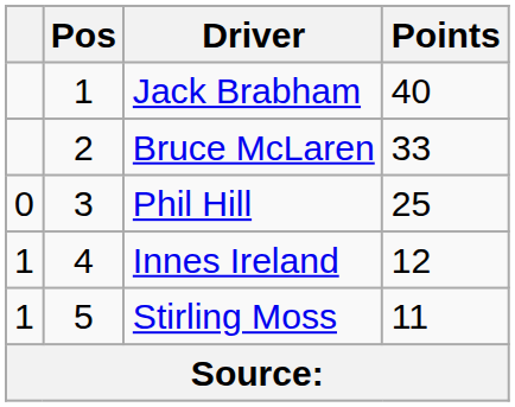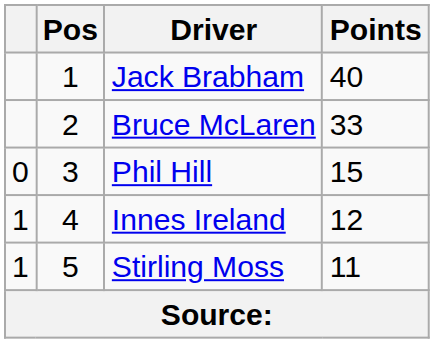 <table class="wikitable" style="font-size: 95%;">
 <tr>
 <th></th>
 <th>Pos</th>
 <th>Driver</th>
 <th>Points</th>
 </tr>
 <tr>
 <td align="left"></td>
 <td align="center">1</td>
 <td> <a href='#'>Jack Brabham</a></td>
 <td align=left>40</td>
 </tr>
 <tr>
 <td align="left"></td>
 <td align="center">2</td>
 <td> <a href='#'>Bruce McLaren</a></td>
 <td align=left>33</td>
 </tr>
 <tr>
 <td align="left"> 0</td>
 <td align="center">3</td>
 <td> <a href='#'>Phil Hill</a></td>
-<td align=left>25</td>
+<td align=left>15</td>
 </tr>
 <tr>
 <td align="left"> 1</td>
 <td align="center">4</td>
 <td> <a href='#'>Innes Ireland</a></td>
 <td align=left>12</td>
 </tr>
 <tr>
 <td align="left"> 1</td>
 <td align="center">5</td>
 <td> <a href='#'>Stirling Moss</a></td>
 <td align=left>11</td>
 </tr>
 <tr>
 <th colspan=4>Source: </th>
 </tr>
 </table>
